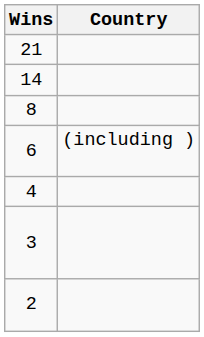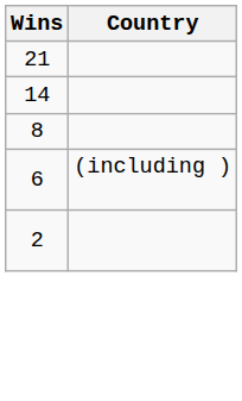 <table class="wikitable">
 <tr>
 <th>Wins</th>
 <th>Country</th>
 </tr>
 <tr>
 <td align=center>21</td>
 <td></td>
 </tr>
 <tr>
 <td align=center>14</td>
 <td></td>
 </tr>
 <tr>
 <td align=center>8</td>
 <td></td>
 </tr>
 <tr>
 <td align=center>6</td>
 <td> (including )<br><br></td>
 </tr>
 <tr>
-<td align=center>4</td>
-<td></td>
-</tr>
-<tr>
-<td align=center>3</td>
-<td><br><br><br></td>
-</tr>
-<tr>
 <td align=center>2</td>
 <td><br><br></td>
 </tr>
 </table>
